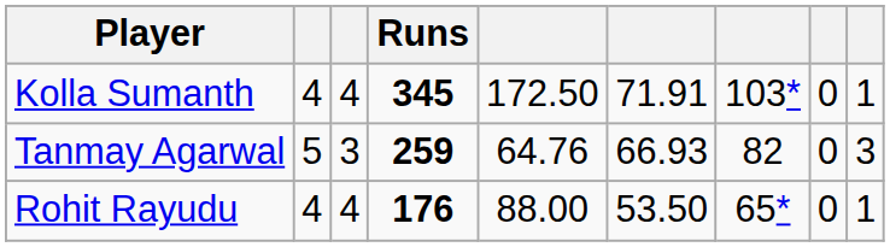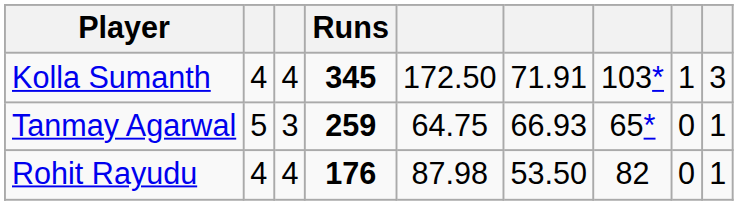 <table class="wikitable sortable" style="text-align: center;">
 <tr>
 <th class="unsortable">Player</th>
 <th></th>
 <th></th>
 <th>Runs</th>
 <th></th>
 <th></th>
 <th></th>
 <th></th>
 <th></th>
 </tr>
 <tr>
 <td style="text-align:left"><a href='#'>Kolla Sumanth</a></td>
 <td style="text-align:left">4</td>
 <td>4</td>
 <td><strong>345</strong></td>
 <td>172.50</td>
 <td>71.91</td>
 <td>103<a href='#'>*</a></td>
-<td>0</td>
 <td>1</td>
+<td>3</td>
 </tr>
 <tr>
 <td style="text-align:left"><a href='#'>Tanmay Agarwal</a></td>
 <td style="text-align:left">5</td>
 <td>3</td>
 <td><strong>259</strong></td>
-<td>64.76</td>
+<td>64.75</td>
 <td>66.93</td>
-<td>82</td>
+<td>65<a href='#'>*</a></td>
 <td>0</td>
-<td>3</td>
+<td>1</td>
 </tr>
 <tr>
 <td style="text-align:left"><a href='#'>Rohit Rayudu</a></td>
 <td style="text-align:left">4</td>
 <td>4</td>
 <td><strong>176</strong></td>
-<td>88.00</td>
+<td>87.98</td>
 <td>53.50</td>
-<td>65<a href='#'>*</a></td>
+<td>82</td>
 <td>0</td>
 <td>1</td>
 </tr>
 </table>
